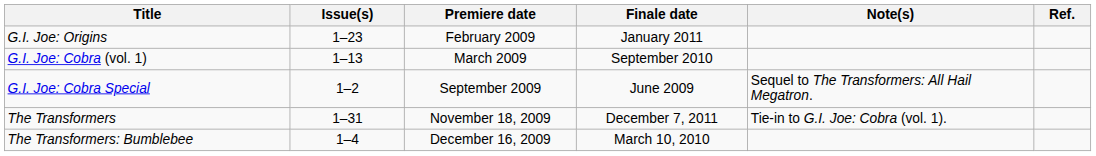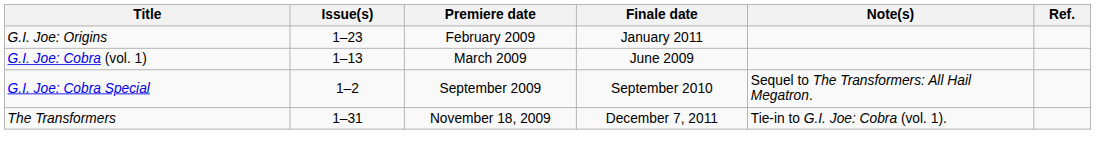 <table class="wikitable" width="100%">
 <tr>
 <th scope="col" width="25%">Title</th>
 <th scope="col" width="10%">Issue(s)</th>
 <th scope="col" width="15%">Premiere date</th>
 <th scope="col" width="15%">Finale date</th>
 <th scope="col" width="25%">Note(s)</th>
 <th scope="col" width="5%">Ref.</th>
 </tr>
 <tr>
 <td><em>G.I. Joe: Origins</em></td>
 <td style="text-align: center;">1–23</td>
 <td style="text-align: center;">February 2009</td>
 <td style="text-align: center;">January 2011</td>
 <td></td>
 <td></td>
 </tr>
 <tr>
 <td><em><a href='#'>G.I. Joe: Cobra</a></em> (vol. 1)</td>
 <td style="text-align: center;">1–13</td>
 <td style="text-align: center;">March 2009</td>
-<td style="text-align: center;">September 2010</td>
+<td style="text-align: center;">June 2009</td>
 <td></td>
 <td></td>
 </tr>
 <tr>
 <td><em><a href='#'>G.I. Joe: Cobra Special</a></em></td>
 <td style="text-align: center;">1–2</td>
 <td style="text-align: center;">September 2009</td>
-<td style="text-align: center;">June 2009</td>
+<td style="text-align: center;">September 2010</td>
 <td>Sequel to <em>The Transformers: All Hail Megatron</em>.</td>
 <td></td>
 </tr>
 <tr>
 <td><em>The Transformers</em></td>
 <td style="text-align: center;">1–31</td>
 <td style="text-align: center;">November 18, 2009</td>
 <td style="text-align: center;">December 7, 2011</td>
 <td>Tie-in to <em>G.I. Joe: Cobra</em> (vol. 1).</td>
 <td></td>
 </tr>
-<tr>
-<td><em>The Transformers: Bumblebee</em></td>
-<td style="text-align: center;">1–4</td>
-<td style="text-align: center;">December 16, 2009</td>
-<td style="text-align: center;">March 10, 2010</td>
-<td></td>
-<td></td>
-</tr>
 </table>
